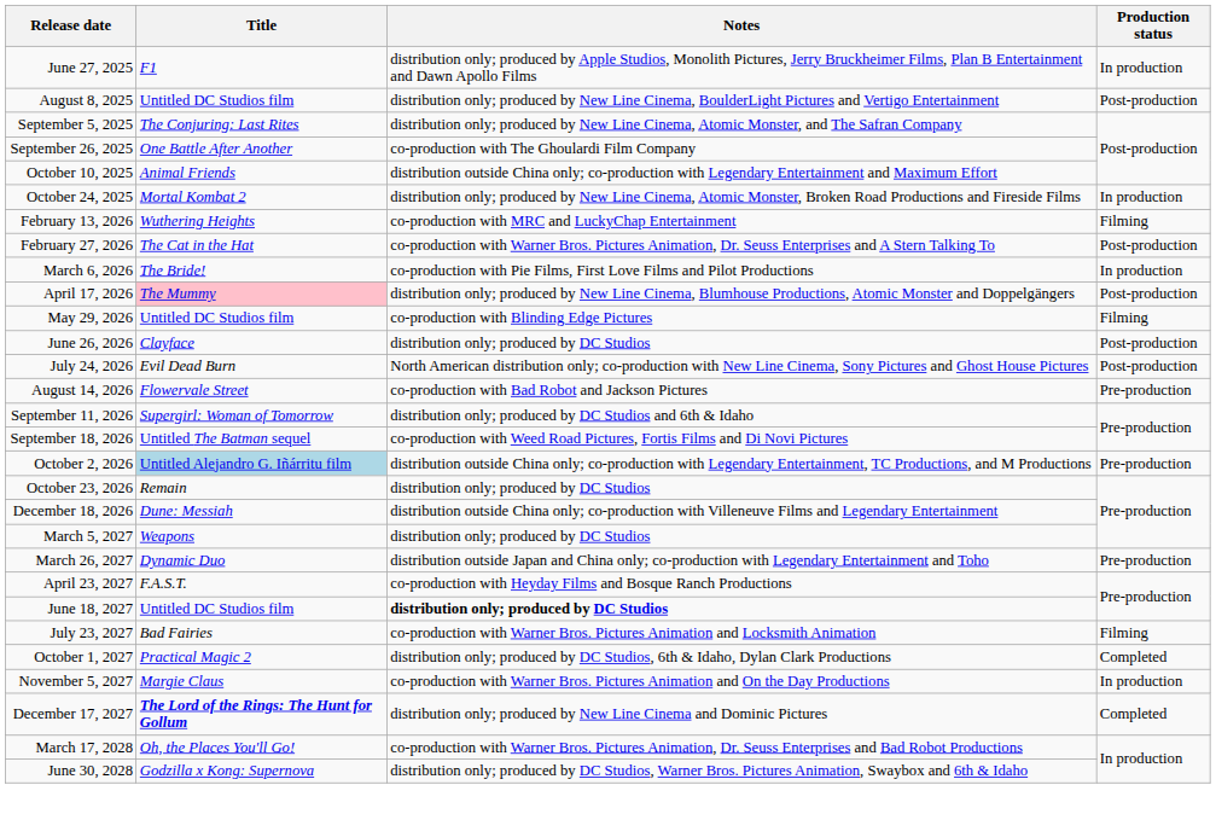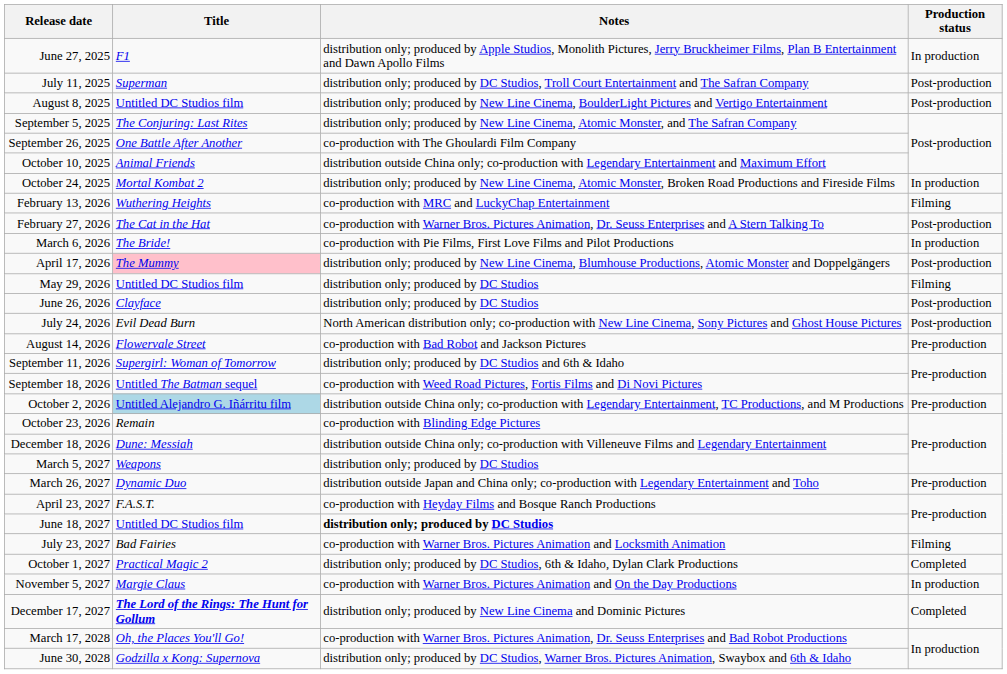 <table class="wikitable sortable" style="width:100%;">
 <tr>
 <th scope="col" style="width:130px;">Release date</th>
 <th>Title</th>
 <th>Notes</th>
 <th>Production status</th>
 </tr>
 <tr>
 <td style="text-align:right;">June 27, 2025</td>
 <td><em><a href='#'>F1</a></em></td>
 <td>distribution only; produced by <a href='#'>Apple Studios</a>, Monolith Pictures, <a href='#'>Jerry Bruckheimer Films</a>, <a href='#'>Plan B Entertainment</a> and Dawn Apollo Films</td>
 <td>In production</td>
+</tr>
+<tr>
+<td style="text-align:right;">July 11, 2025</td>
+<td><em><a href='#'>Superman</a></em></td>
+<td>distribution only; produced by <a href='#'>DC Studios</a>, <a href='#'>Troll Court Entertainment</a> and <a href='#'>The Safran Company</a></td>
+<td>Post-production</td>
 </tr>
 <tr>
 <td style="text-align:right;">August 8, 2025</td>
 <td><a href='#'>Untitled DC Studios film</a></td>
 <td>distribution only; produced by <a href='#'>New Line Cinema</a>, <a href='#'>BoulderLight Pictures</a> and <a href='#'>Vertigo Entertainment</a></td>
 <td>Post-production</td>
 </tr>
 <tr>
 <td style="text-align:right;">September 5, 2025</td>
 <td><em><a href='#'>The Conjuring: Last Rites</a></em></td>
 <td>distribution only; produced by <a href='#'>New Line Cinema</a>, <a href='#'>Atomic Monster</a>, and <a href='#'>The Safran Company</a></td>
 <td rowspan="3">Post-production</td>
 </tr>
 <tr>
 <td style="text-align:right;">September 26, 2025</td>
 <td><em><a href='#'>One Battle After Another</a></em></td>
 <td>co-production with The Ghoulardi Film Company</td>
 </tr>
 <tr>
 <td style="text-align:right;">October 10, 2025</td>
 <td><em><a href='#'>Animal Friends</a></em></td>
 <td>distribution outside China only; co-production with <a href='#'>Legendary Entertainment</a> and <a href='#'>Maximum Effort</a></td>
 </tr>
 <tr>
 <td style="text-align:right;">October 24, 2025</td>
 <td><em><a href='#'>Mortal Kombat 2</a></em></td>
 <td>distribution only; produced by <a href='#'>New Line Cinema</a>, <a href='#'>Atomic Monster</a>, Broken Road Productions and Fireside Films</td>
 <td>In production</td>
 </tr>
 <tr>
 <td style="text-align:right;">February 13, 2026</td>
 <td><em><a href='#'>Wuthering Heights</a></em></td>
 <td>co-production with <a href='#'>MRC</a> and <a href='#'>LuckyChap Entertainment</a></td>
 <td>Filming</td>
 </tr>
 <tr>
 <td style="text-align:right;">February 27, 2026</td>
 <td><em><a href='#'>The Cat in the Hat</a></em></td>
 <td>co-production with <a href='#'>Warner Bros. Pictures Animation</a>, <a href='#'>Dr. Seuss Enterprises</a> and <a href='#'>A Stern Talking To</a></td>
 <td>Post-production</td>
 </tr>
 <tr>
 <td style="text-align:right;">March 6, 2026</td>
 <td><em><a href='#'>The Bride!</a></em></td>
 <td>co-production with Pie Films, First Love Films and Pilot Productions</td>
 <td>In production</td>
 </tr>
 <tr>
 <td style="text-align:right;">April 17, 2026</td>
 <td style="background: pink;"><em><a href='#'>The Mummy</a></em></td>
 <td>distribution only; produced by <a href='#'>New Line Cinema</a>, <a href='#'>Blumhouse Productions</a>, <a href='#'>Atomic Monster</a> and Doppelgängers</td>
 <td>Post-production</td>
 </tr>
 <tr>
 <td style="text-align:right;">May 29, 2026</td>
 <td><a href='#'>Untitled DC Studios film</a></td>
-<td>co-production with <a href='#'>Blinding Edge Pictures</a></td>
+<td>distribution only; produced by <a href='#'>DC Studios</a></td>
 <td>Filming</td>
 </tr>
 <tr>
 <td style="text-align:right;">June 26, 2026</td>
 <td><em><a href='#'>Clayface</a></em></td>
 <td>distribution only; produced by <a href='#'>DC Studios</a></td>
 <td>Post-production</td>
 </tr>
 <tr>
 <td style="text-align:right;">July 24, 2026</td>
 <td><em>Evil Dead Burn</em></td>
 <td>North American distribution only; co-production with <a href='#'>New Line Cinema</a>, <a href='#'>Sony Pictures</a> and <a href='#'>Ghost House Pictures</a></td>
 <td>Post-production</td>
 </tr>
 <tr>
 <td style="text-align:right;">August 14, 2026</td>
 <td><em><a href='#'>Flowervale Street</a></em></td>
 <td>co-production with <a href='#'>Bad Robot</a> and Jackson Pictures</td>
 <td>Pre-production</td>
 </tr>
 <tr>
 <td style="text-align:right;">September 11, 2026</td>
 <td><em><a href='#'>Supergirl: Woman of Tomorrow</a></em></td>
 <td>distribution only; produced by  <a href='#'>DC Studios</a> and 6th & Idaho</td>
 <td rowspan=2>Pre-production</td>
 </tr>
 <tr>
 <td style="text-align:right;">September 18, 2026</td>
 <td><a href='#'>Untitled <em>The Batman</em> sequel</a></td>
 <td>co-production with <a href='#'>Weed Road Pictures</a>, <a href='#'>Fortis Films</a> and <a href='#'>Di Novi Pictures</a></td>
 </tr>
 <tr>
 <td style="text-align:right;">October 2, 2026</td>
 <td style="background: lightblue;"><a href='#'>Untitled Alejandro G. Iñárritu film</a></td>
 <td>distribution outside China only; co-production with <a href='#'>Legendary Entertainment</a>, <a href='#'>TC Productions</a>, and M Productions</td>
 <td>Pre-production</td>
 </tr>
 <tr>
 <td style="text-align:right;">October 23, 2026</td>
 <td><em>Remain</em></td>
-<td>distribution only; produced by <a href='#'>DC Studios</a></td>
+<td>co-production with <a href='#'>Blinding Edge Pictures</a></td>
 <td rowspan="3">Pre-production</td>
 </tr>
 <tr>
 <td style="text-align:right;">December 18, 2026</td>
 <td><em><a href='#'>Dune: Messiah</a></em></td>
 <td>distribution outside China only; co-production with Villeneuve Films and <a href='#'>Legendary Entertainment</a></td>
 </tr>
 <tr>
 <td style="text-align:right;">March 5, 2027</td>
 <td><em><a href='#'>Weapons</a></em></td>
 <td>distribution only; produced by <a href='#'>DC Studios</a></td>
 </tr>
 <tr>
 <td style="text-align:right;">March 26, 2027</td>
 <td><em><a href='#'>Dynamic Duo</a></em></td>
 <td>distribution outside Japan and China only; co-production with <a href='#'>Legendary Entertainment</a> and <a href='#'>Toho</a></td>
 <td>Pre-production</td>
 </tr>
 <tr>
 <td style="text-align:right;">April 23, 2027</td>
 <td><em>F.A.S.T.</em></td>
 <td>co-production with <a href='#'>Heyday Films</a> and Bosque Ranch Productions</td>
 <td rowspan="2">Pre-production</td>
 </tr>
 <tr>
 <td style="text-align:right;">June 18, 2027</td>
 <td><a href='#'>Untitled DC Studios film</a></td>
 <td><strong>distribution only; produced by <a href='#'>DC Studios</a></strong></td>
 </tr>
 <tr>
 <td style="text-align:right;">July 23, 2027</td>
 <td><em>Bad Fairies</em></td>
 <td>co-production with <a href='#'>Warner Bros. Pictures Animation</a> and <a href='#'>Locksmith Animation</a></td>
 <td>Filming</td>
 </tr>
 <tr>
 <td style="text-align:right;">October 1, 2027</td>
 <td><em><a href='#'>Practical Magic 2</a></em></td>
 <td>distribution only; produced by <a href='#'>DC Studios</a>, 6th & Idaho, Dylan Clark Productions</td>
 <td>Completed</td>
 </tr>
 <tr>
 <td style="text-align:right;">November 5, 2027</td>
 <td><em><a href='#'>Margie Claus</a></em></td>
 <td>co-production with <a href='#'>Warner Bros. Pictures Animation</a> and <a href='#'>On the Day Productions</a></td>
 <td>In production</td>
 </tr>
 <tr>
 <td style="text-align:right;">December 17, 2027</td>
 <td><strong><em><a href='#'>The Lord of the Rings: The Hunt for Gollum</a></em></strong></td>
 <td>distribution only; produced by <a href='#'>New Line Cinema</a> and Dominic Pictures</td>
 <td>Completed</td>
 </tr>
 <tr>
 <td style="text-align:right;">March 17, 2028</td>
 <td><em><a href='#'>Oh, the Places You'll Go!</a></em></td>
 <td>co-production with <a href='#'>Warner Bros. Pictures Animation</a>, <a href='#'>Dr. Seuss Enterprises</a> and <a href='#'>Bad Robot Productions</a></td>
 <td rowspan="2">In production</td>
 </tr>
 <tr>
 <td style="text-align:right;">June 30, 2028</td>
 <td><em><a href='#'>Godzilla x Kong: Supernova</a></em></td>
 <td>distribution only; produced by <a href='#'>DC Studios</a>, <a href='#'>Warner Bros. Pictures Animation</a>, Swaybox and <a href='#'>6th & Idaho</a></td>
 </tr>
 </table>
